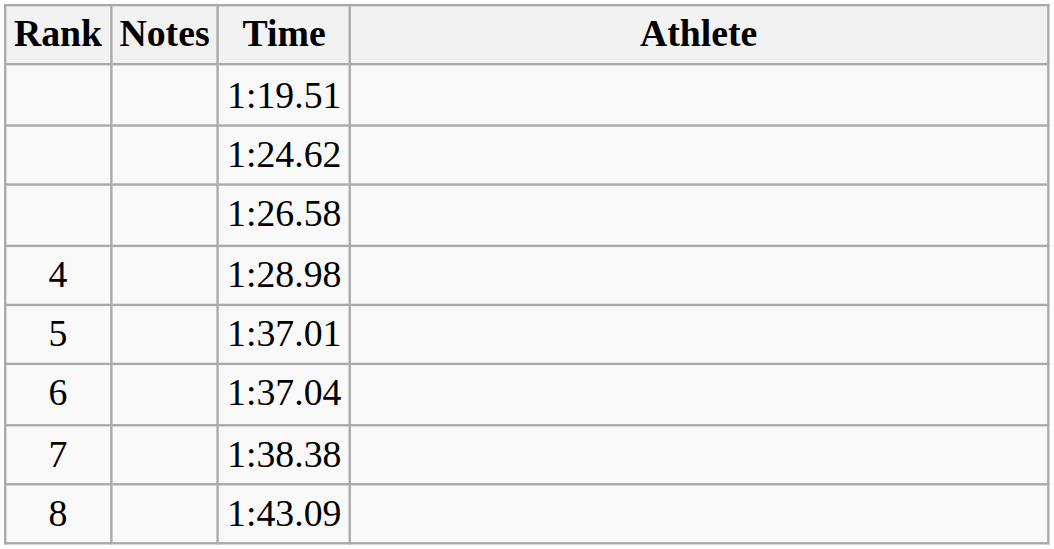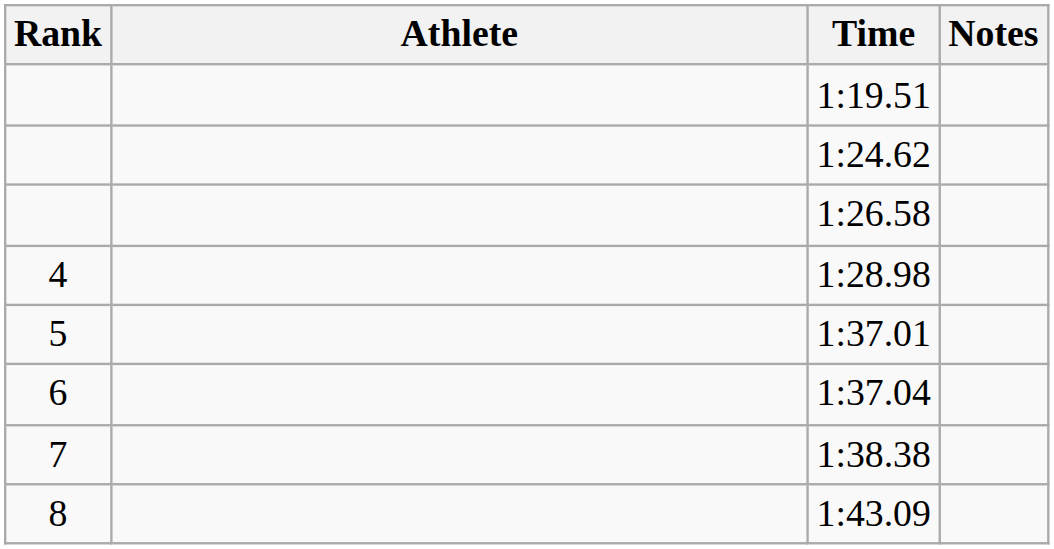 <table class="wikitable" style="text-align:center">
 <tr>
 <th>Rank</th>
+<th Style="width:18em">Athlete</th>
+<th>Time</th>
 <th>Notes</th>
-<th>Time</th>
-<th Style="width:18em">Athlete</th>
 </tr>
 <tr>
 <td></td>
+<td style="text-align:left"></td>
+<td>1:19.51</td>
 <td></td>
-<td>1:19.51</td>
-<td style="text-align:left"></td>
 </tr>
 <tr>
 <td></td>
+<td style="text-align:left"></td>
+<td>1:24.62</td>
 <td></td>
-<td>1:24.62</td>
-<td style="text-align:left"></td>
 </tr>
 <tr>
 <td></td>
+<td style="text-align:left"></td>
+<td>1:26.58</td>
 <td></td>
-<td>1:26.58</td>
-<td style="text-align:left"></td>
 </tr>
 <tr>
 <td>4</td>
+<td style="text-align:left"></td>
+<td>1:28.98</td>
 <td></td>
-<td>1:28.98</td>
-<td style="text-align:left"></td>
 </tr>
 <tr>
 <td>5</td>
+<td style="text-align:left"></td>
+<td>1:37.01</td>
 <td></td>
-<td>1:37.01</td>
-<td style="text-align:left"></td>
 </tr>
 <tr>
 <td>6</td>
+<td style="text-align:left"></td>
+<td>1:37.04</td>
 <td></td>
-<td>1:37.04</td>
-<td style="text-align:left"></td>
 </tr>
 <tr>
 <td>7</td>
+<td style="text-align:left"></td>
+<td>1:38.38</td>
 <td></td>
-<td>1:38.38</td>
-<td style="text-align:left"></td>
 </tr>
 <tr>
 <td>8</td>
+<td style="text-align:left"></td>
+<td>1:43.09</td>
 <td></td>
-<td>1:43.09</td>
-<td style="text-align:left"></td>
 </tr>
 </table>
